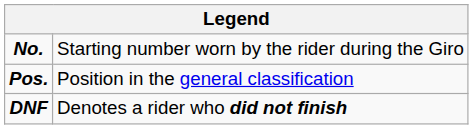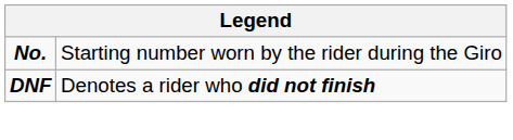 <table class="wikitable">
 <tr>
 <th colspan=2>Legend</th>
 </tr>
 <tr>
 <td align=center><strong><em>No.</em></strong></td>
 <td>Starting number worn by the rider during the Giro</td>
 </tr>
 <tr>
-<td align=center><strong><em>Pos.</em></strong></td>
-<td>Position in the <a href='#'>general classification</a></td>
-</tr>
-<tr>
 <td align=center><strong><em>DNF</em></strong></td>
 <td>Denotes a rider who <strong><em>did not finish</em></strong></td>
 </tr>
 </table>
